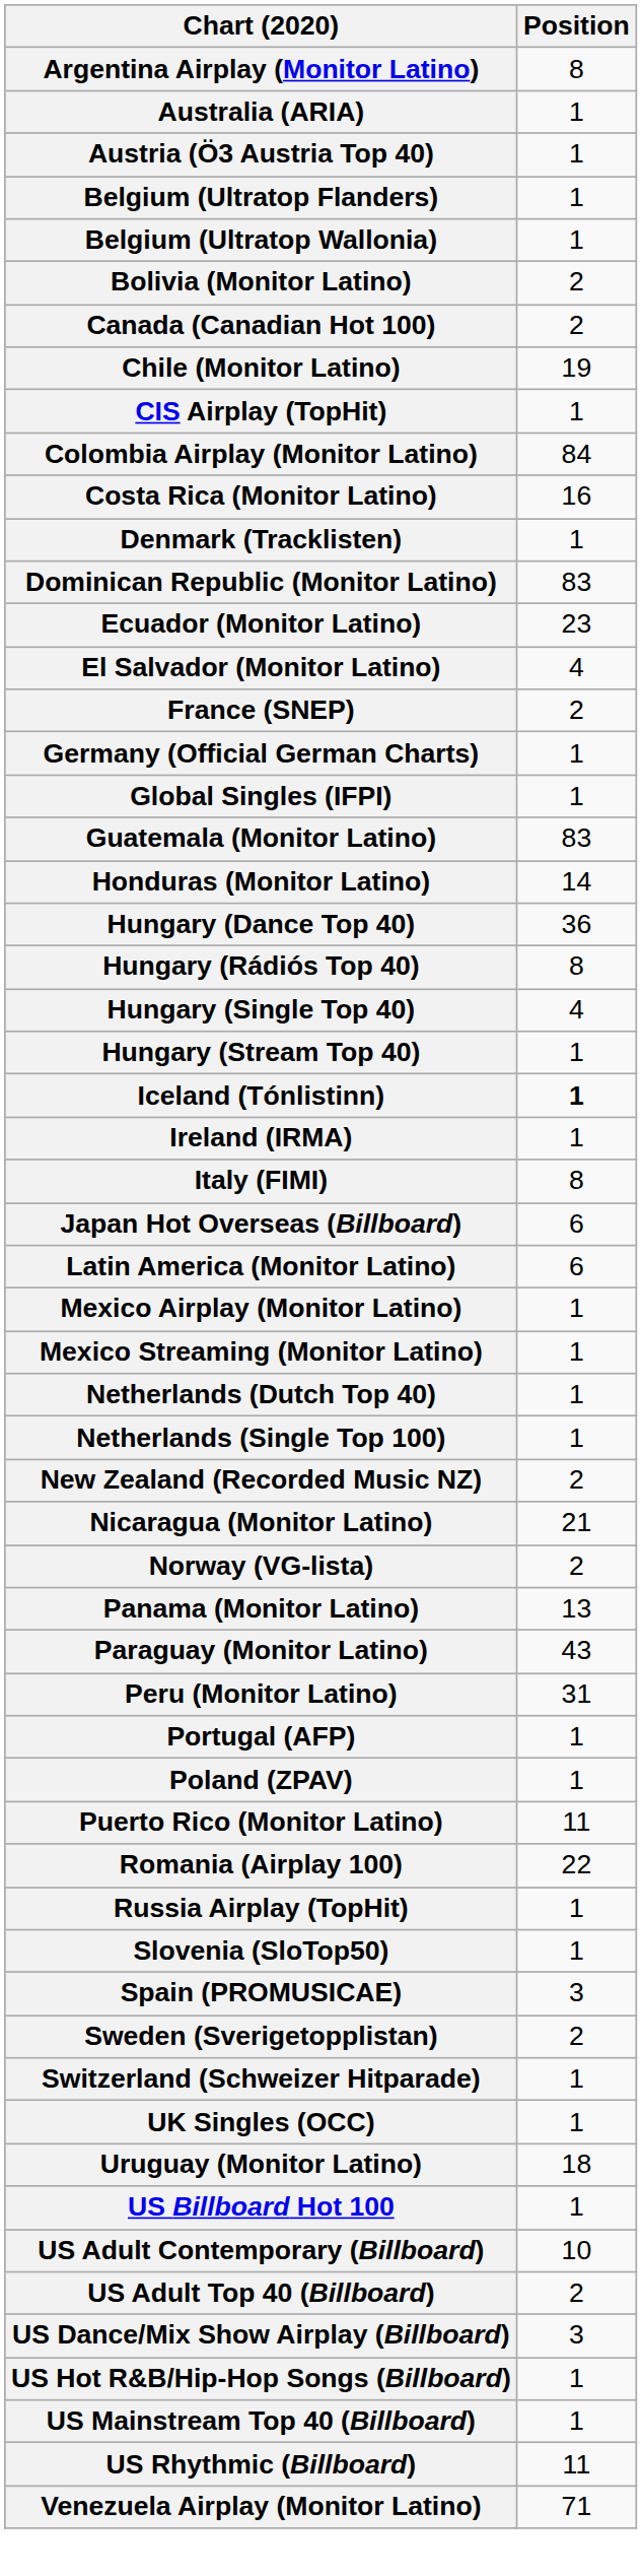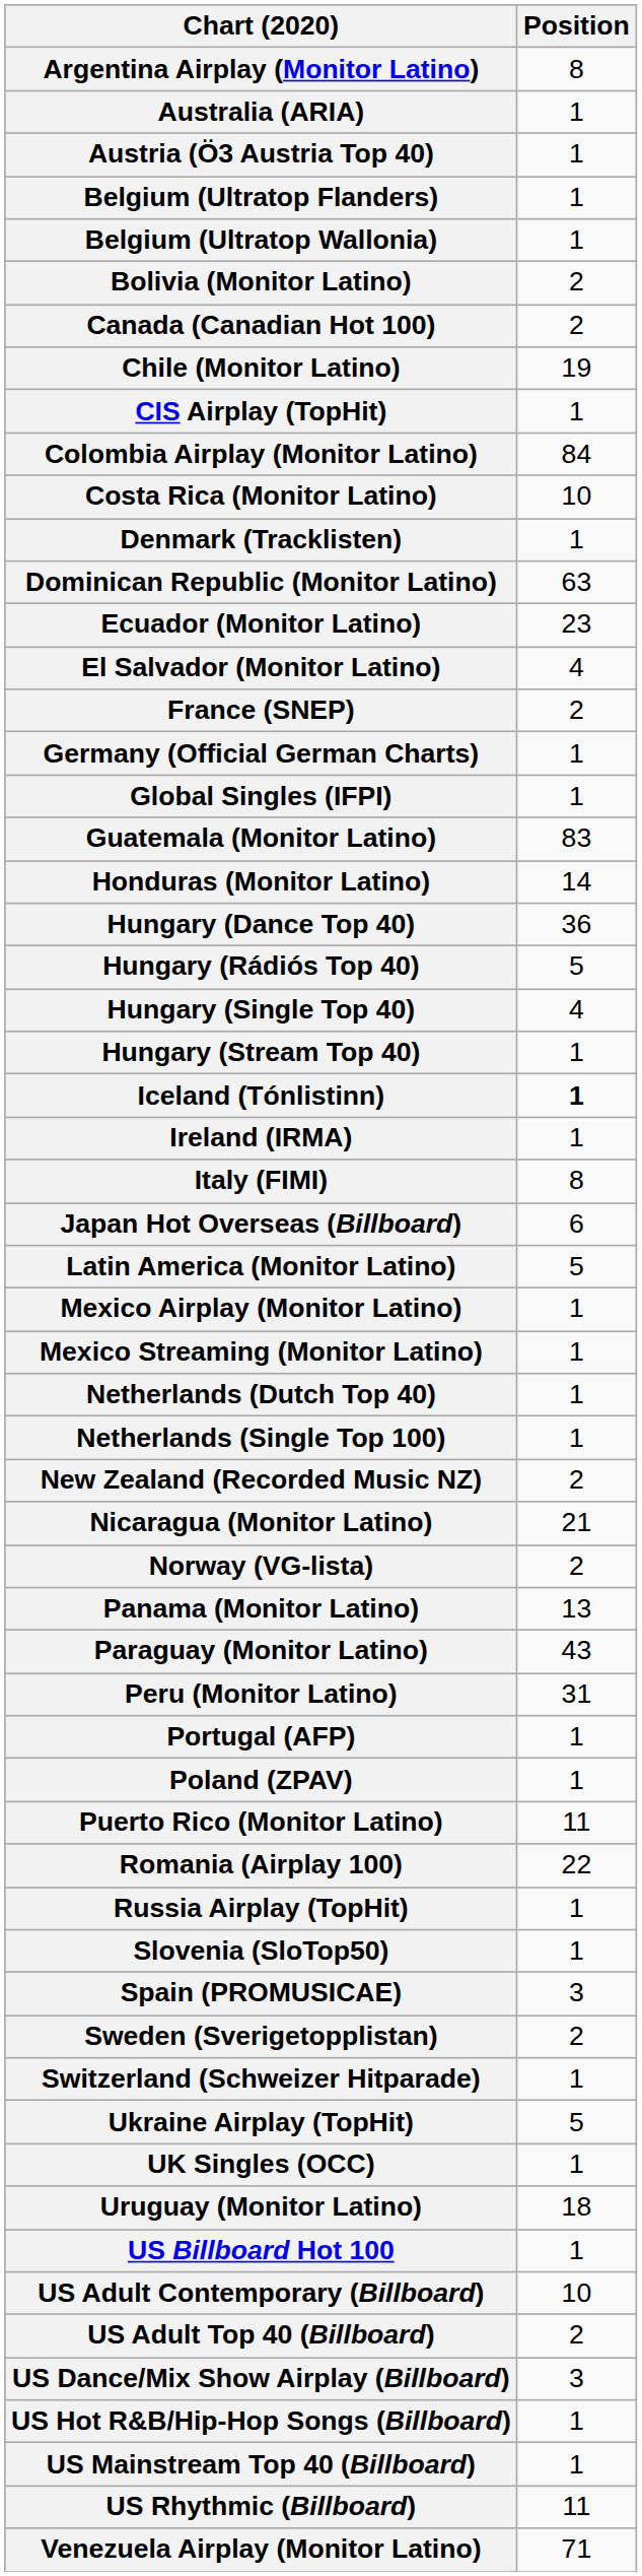 <table class="wikitable sortable plainrowheaders" style="text-align:center">
 <tr>
 <th scope="col">Chart (2020)</th>
 <th scope="col">Position</th>
 </tr>
 <tr>
 <th scope="row">Argentina Airplay (<a href='#'>Monitor Latino</a>)</th>
 <td>8</td>
 </tr>
 <tr>
 <th scope="row">Australia (ARIA)</th>
 <td>1</td>
 </tr>
 <tr>
 <th scope="row">Austria (Ö3 Austria Top 40)</th>
 <td>1</td>
 </tr>
 <tr>
 <th scope="row">Belgium (Ultratop Flanders)</th>
 <td>1</td>
 </tr>
 <tr>
 <th scope="row">Belgium (Ultratop Wallonia)</th>
 <td>1</td>
 </tr>
 <tr>
 <th scope="row">Bolivia (Monitor Latino)</th>
 <td>2</td>
 </tr>
 <tr>
 <th scope="row">Canada (Canadian Hot 100)</th>
 <td>2</td>
 </tr>
 <tr>
 <th scope="row">Chile (Monitor Latino)</th>
 <td>19</td>
 </tr>
 <tr>
 <th scope="row"><a href='#'>CIS</a> Airplay (TopHit)</th>
 <td>1</td>
 </tr>
 <tr>
 <th scope="row">Colombia Airplay (Monitor Latino)</th>
 <td>84</td>
 </tr>
 <tr>
 <th scope="row">Costa Rica (Monitor Latino)</th>
-<td>16</td>
+<td>10</td>
 </tr>
 <tr>
 <th scope="row">Denmark (Tracklisten)</th>
 <td>1</td>
 </tr>
 <tr>
 <th scope="row">Dominican Republic (Monitor Latino)</th>
-<td>83</td>
+<td>63</td>
 </tr>
 <tr>
 <th scope="row">Ecuador (Monitor Latino)</th>
 <td>23</td>
 </tr>
 <tr>
 <th scope="row">El Salvador (Monitor Latino)</th>
 <td>4</td>
 </tr>
 <tr>
 <th scope="row">France (SNEP)</th>
 <td>2</td>
 </tr>
 <tr>
 <th scope="row">Germany (Official German Charts)</th>
 <td>1</td>
 </tr>
 <tr>
 <th scope="row">Global Singles (IFPI)</th>
 <td>1</td>
 </tr>
 <tr>
 <th scope="row">Guatemala (Monitor Latino)</th>
 <td>83</td>
 </tr>
 <tr>
 <th scope="row">Honduras (Monitor Latino)</th>
 <td>14</td>
 </tr>
 <tr>
 <th scope="row">Hungary (Dance Top 40)</th>
 <td>36</td>
 </tr>
 <tr>
 <th scope="row">Hungary (Rádiós Top 40)</th>
-<td>8</td>
+<td>5</td>
 </tr>
 <tr>
 <th scope="row">Hungary (Single Top 40)</th>
 <td>4</td>
 </tr>
 <tr>
 <th scope="row">Hungary (Stream Top 40)</th>
 <td>1</td>
 </tr>
 <tr>
 <th scope="row">Iceland (Tónlistinn)</th>
 <td><strong>1</strong></td>
 </tr>
 <tr>
 <th scope="row">Ireland (IRMA)</th>
 <td>1</td>
 </tr>
 <tr>
 <th scope="row">Italy (FIMI)</th>
 <td>8</td>
 </tr>
 <tr>
 <th scope="row">Japan Hot Overseas (<em>Billboard</em>)</th>
 <td>6</td>
 </tr>
 <tr>
 <th scope="row">Latin America (Monitor Latino)</th>
-<td>6</td>
+<td>5</td>
 </tr>
 <tr>
 <th scope="row">Mexico Airplay (Monitor Latino)</th>
 <td>1</td>
 </tr>
 <tr>
 <th scope="row">Mexico Streaming (Monitor Latino)</th>
 <td>1</td>
 </tr>
 <tr>
 <th scope="row">Netherlands (Dutch Top 40)</th>
 <td>1</td>
 </tr>
 <tr>
 <th scope="row">Netherlands (Single Top 100)</th>
 <td>1</td>
 </tr>
 <tr>
 <th scope="row">New Zealand (Recorded Music NZ)</th>
 <td>2</td>
 </tr>
 <tr>
 <th scope="row">Nicaragua (Monitor Latino)</th>
 <td>21</td>
 </tr>
 <tr>
 <th scope="row">Norway (VG-lista)</th>
 <td>2</td>
 </tr>
 <tr>
 <th scope="row">Panama (Monitor Latino)</th>
 <td>13</td>
 </tr>
 <tr>
 <th scope="row">Paraguay (Monitor Latino)</th>
 <td>43</td>
 </tr>
 <tr>
 <th scope="row">Peru (Monitor Latino)</th>
 <td>31</td>
 </tr>
 <tr>
 <th scope="row">Portugal (AFP)</th>
 <td>1</td>
 </tr>
 <tr>
 <th scope="row">Poland (ZPAV)</th>
 <td>1</td>
 </tr>
 <tr>
 <th scope="row">Puerto Rico (Monitor Latino)</th>
 <td>11</td>
 </tr>
 <tr>
 <th scope="row">Romania (Airplay 100)</th>
 <td>22</td>
 </tr>
 <tr>
 <th scope="row">Russia Airplay (TopHit)</th>
 <td>1</td>
 </tr>
 <tr>
 <th scope="row">Slovenia (SloTop50)</th>
 <td>1</td>
 </tr>
 <tr>
 <th scope="row">Spain (PROMUSICAE)</th>
 <td>3</td>
 </tr>
 <tr>
 <th scope="row">Sweden (Sverigetopplistan)</th>
 <td>2</td>
 </tr>
 <tr>
 <th scope="row">Switzerland (Schweizer Hitparade)</th>
 <td>1</td>
 </tr>
 <tr>
+<th scope="row">Ukraine Airplay (TopHit)</th>
+<td>5</td>
+</tr>
+<tr>
 <th scope="row">UK Singles (OCC)</th>
 <td>1</td>
 </tr>
 <tr>
 <th scope="row">Uruguay (Monitor Latino)</th>
 <td>18</td>
 </tr>
 <tr>
 <th scope="row"><a href='#'>US <em>Billboard</em> Hot 100</a></th>
 <td>1</td>
 </tr>
 <tr>
 <th scope="row">US Adult Contemporary (<em>Billboard</em>)</th>
 <td>10</td>
 </tr>
 <tr>
 <th scope="row">US Adult Top 40 (<em>Billboard</em>)</th>
 <td>2</td>
 </tr>
 <tr>
 <th scope="row">US Dance/Mix Show Airplay (<em>Billboard</em>)</th>
 <td>3</td>
 </tr>
 <tr>
 <th scope="row">US Hot R&B/Hip-Hop Songs (<em>Billboard</em>)</th>
 <td>1</td>
 </tr>
 <tr>
 <th scope="row">US Mainstream Top 40 (<em>Billboard</em>)</th>
 <td>1</td>
 </tr>
 <tr>
 <th scope="row">US Rhythmic (<em>Billboard</em>)</th>
 <td>11</td>
 </tr>
 <tr>
 <th scope="row">Venezuela Airplay (Monitor Latino)</th>
 <td>71</td>
 </tr>
 </table>
